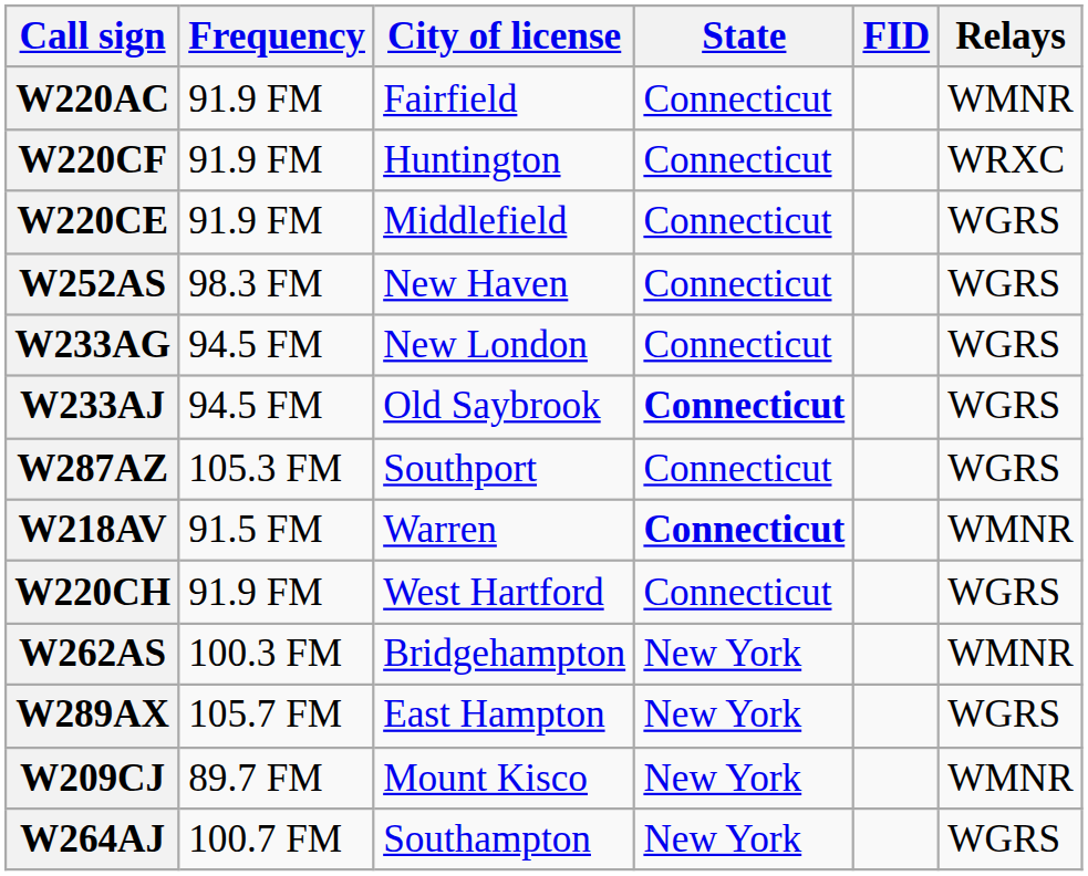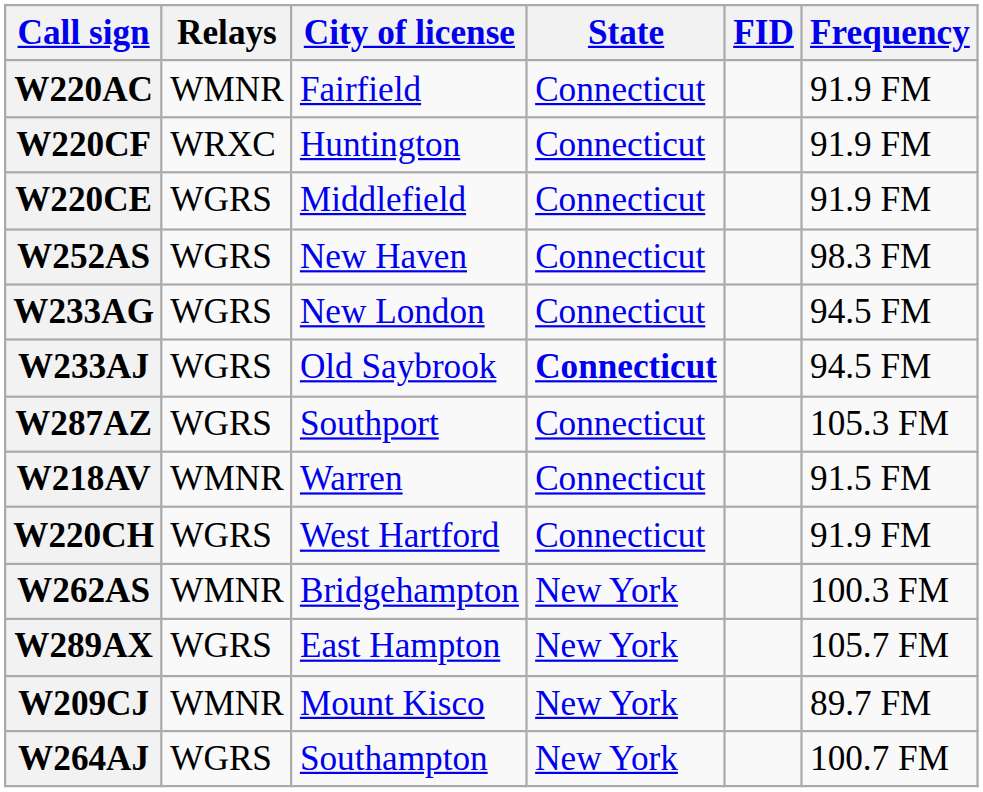 <table class="wikitable sortable">
 <tr>
 <th scope="col"><a href='#'>Call sign</a></th>
-<th scope="col" data-sort-type="number"><a href='#'>Frequency</a></th>
+<th scope="col">Relays</th>
 <th scope="col"><a href='#'>City of license</a></th>
 <th scope="col"><a href='#'>State</a></th>
 <th scope="col" data-sort-type="number"><a href='#'>FID</a></th>
-<th scope="col">Relays</th>
+<th scope="col" data-sort-type="number"><a href='#'>Frequency</a></th>
 </tr>
 <tr>
 <th scope="row">W220AC</th>
-<td>91.9 FM</td>
+<td>WMNR</td>
 <td><a href='#'>Fairfield</a></td>
 <td><a href='#'>Connecticut</a></td>
 <td></td>
-<td>WMNR</td>
+<td>91.9 FM</td>
 </tr>
 <tr>
 <th scope="row">W220CF</th>
-<td>91.9 FM</td>
+<td>WRXC</td>
 <td><a href='#'>Huntington</a></td>
 <td><a href='#'>Connecticut</a></td>
 <td></td>
-<td>WRXC</td>
+<td>91.9 FM</td>
 </tr>
 <tr>
 <th scope="row">W220CE</th>
-<td>91.9 FM</td>
+<td>WGRS</td>
 <td><a href='#'>Middlefield</a></td>
 <td><a href='#'>Connecticut</a></td>
 <td></td>
-<td>WGRS</td>
+<td>91.9 FM</td>
 </tr>
 <tr>
 <th scope="row">W252AS</th>
-<td>98.3 FM</td>
+<td>WGRS</td>
 <td><a href='#'>New Haven</a></td>
 <td><a href='#'>Connecticut</a></td>
 <td></td>
-<td>WGRS</td>
+<td>98.3 FM</td>
 </tr>
 <tr>
 <th scope="row">W233AG</th>
-<td>94.5 FM</td>
+<td>WGRS</td>
 <td><a href='#'>New London</a></td>
 <td><a href='#'>Connecticut</a></td>
 <td></td>
-<td>WGRS</td>
+<td>94.5 FM</td>
 </tr>
 <tr>
 <th scope="row">W233AJ</th>
-<td>94.5 FM</td>
+<td>WGRS</td>
 <td><a href='#'>Old Saybrook</a></td>
 <td><strong><a href='#'>Connecticut</a></strong></td>
 <td></td>
-<td>WGRS</td>
+<td>94.5 FM</td>
 </tr>
 <tr>
 <th scope="row">W287AZ</th>
-<td>105.3 FM</td>
+<td>WGRS</td>
 <td><a href='#'>Southport</a></td>
 <td><a href='#'>Connecticut</a></td>
 <td></td>
-<td>WGRS</td>
+<td>105.3 FM</td>
 </tr>
 <tr>
 <th scope="row">W218AV</th>
+<td>WMNR</td>
+<td><a href='#'>Warren</a></td>
+<td><a href='#'>Connecticut</a></td>
+<td></td>
 <td>91.5 FM</td>
-<td><a href='#'>Warren</a></td>
-<td><strong><a href='#'>Connecticut</a></strong></td>
-<td></td>
-<td>WMNR</td>
 </tr>
 <tr>
 <th scope="row">W220CH</th>
-<td>91.9 FM</td>
+<td>WGRS</td>
 <td><a href='#'>West Hartford</a></td>
 <td><a href='#'>Connecticut</a></td>
 <td></td>
-<td>WGRS</td>
+<td>91.9 FM</td>
 </tr>
 <tr>
 <th scope="row">W262AS</th>
-<td>100.3 FM</td>
+<td>WMNR</td>
 <td><a href='#'>Bridgehampton</a></td>
 <td><a href='#'>New York</a></td>
 <td></td>
-<td>WMNR</td>
+<td>100.3 FM</td>
 </tr>
 <tr>
 <th scope="row">W289AX</th>
-<td>105.7 FM</td>
+<td>WGRS</td>
 <td><a href='#'>East Hampton</a></td>
 <td><a href='#'>New York</a></td>
 <td></td>
-<td>WGRS</td>
+<td>105.7 FM</td>
 </tr>
 <tr>
 <th scope="row">W209CJ</th>
-<td>89.7 FM</td>
+<td>WMNR</td>
 <td><a href='#'>Mount Kisco</a></td>
 <td><a href='#'>New York</a></td>
 <td></td>
-<td>WMNR</td>
+<td>89.7 FM</td>
 </tr>
 <tr>
 <th scope="row">W264AJ</th>
-<td>100.7 FM</td>
+<td>WGRS</td>
 <td><a href='#'>Southampton</a></td>
 <td><a href='#'>New York</a></td>
 <td></td>
-<td>WGRS</td>
+<td>100.7 FM</td>
 </tr>
 </table>
